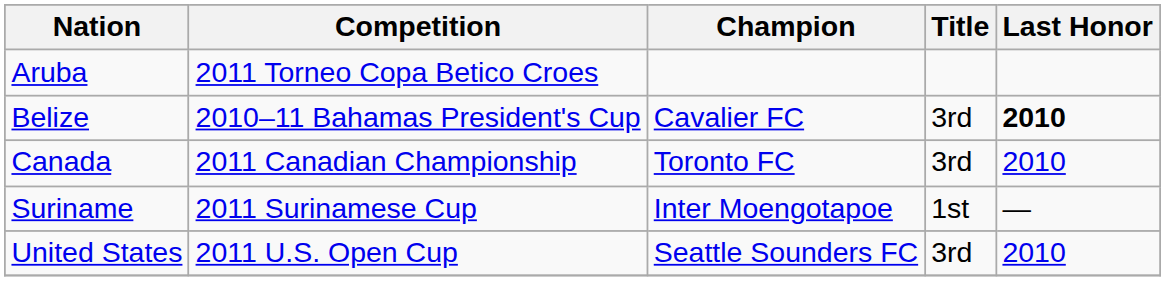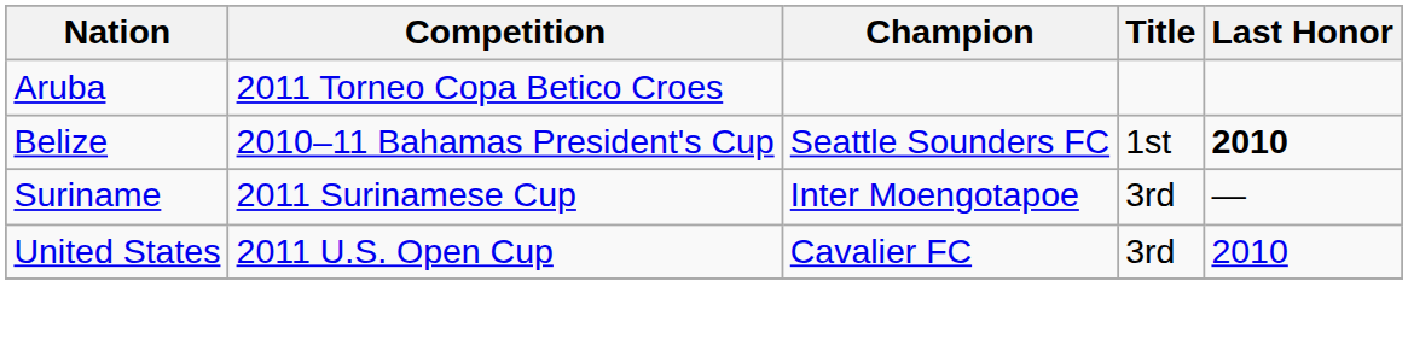 <table class="wikitable">
 <tr>
 <th>Nation</th>
 <th>Competition</th>
 <th>Champion</th>
 <th>Title</th>
 <th>Last Honor</th>
 </tr>
 <tr>
 <td> <a href='#'>Aruba</a></td>
 <td><a href='#'>2011 Torneo Copa Betico Croes</a></td>
 <td></td>
 <td></td>
 <td></td>
 </tr>
 <tr>
 <td> <a href='#'>Belize</a></td>
 <td><a href='#'>2010–11 Bahamas President's Cup</a></td>
-<td><a href='#'>Cavalier FC</a></td>
-<td>3rd</td>
+<td><a href='#'>Seattle Sounders FC</a></td>
+<td>1st</td>
 <td><strong>2010</strong></td>
-</tr>
-<tr>
-<td> <a href='#'>Canada</a></td>
-<td><a href='#'>2011 Canadian Championship</a></td>
-<td><a href='#'>Toronto FC</a></td>
-<td>3rd</td>
-<td><a href='#'>2010</a></td>
 </tr>
 <tr>
 <td> <a href='#'>Suriname</a></td>
 <td><a href='#'>2011 Surinamese Cup</a></td>
 <td><a href='#'>Inter Moengotapoe</a></td>
-<td>1st</td>
+<td>3rd</td>
 <td>—</td>
 </tr>
 <tr>
 <td> <a href='#'>United States</a></td>
 <td><a href='#'>2011 U.S. Open Cup</a></td>
-<td><a href='#'>Seattle Sounders FC</a></td>
+<td><a href='#'>Cavalier FC</a></td>
 <td>3rd</td>
 <td><a href='#'>2010</a></td>
 </tr>
 <tr>
 </tr>
 </table>
